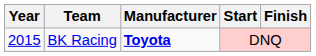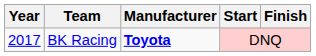 <table class="wikitable" style="font-size: 90%;">
 <tr>
 <th>Year</th>
 <th>Team</th>
 <th>Manufacturer</th>
 <th>Start</th>
 <th>Finish</th>
 </tr>
 <tr>
-<td><a href='#'>2015</a></td>
+<td><a href='#'>2017</a></td>
 <td><a href='#'>BK Racing</a></td>
 <td><strong><a href='#'>Toyota</a></strong></td>
 <td align=center colspan=2 style="background:#FFCFCF;">DNQ</td>
 </tr>
 </table>
